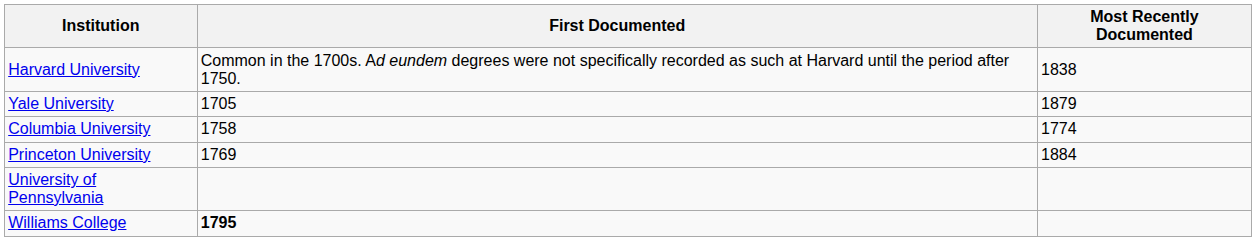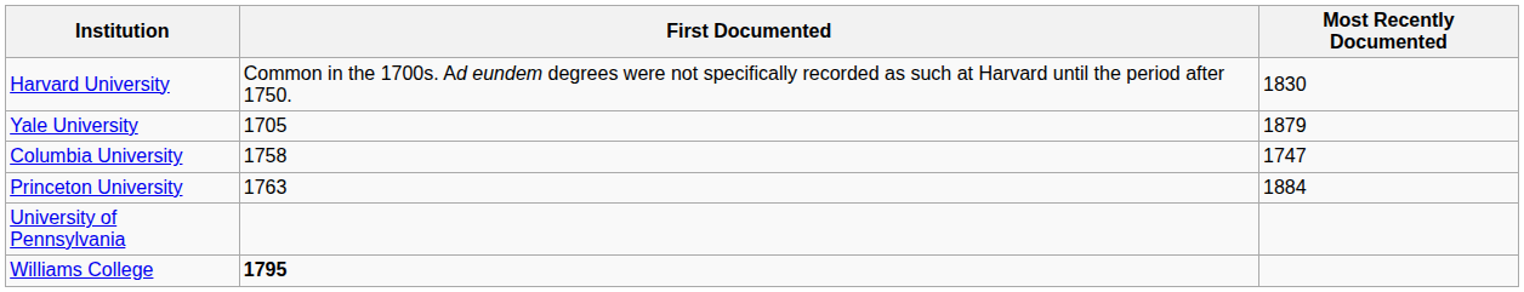 <table class="wikitable">
 <tr>
 <th>Institution</th>
 <th>First Documented</th>
 <th>Most Recently Documented</th>
 </tr>
 <tr>
 <td><a href='#'>Harvard University</a></td>
 <td>Common in the 1700s. A<em>d eundem</em> degrees were not specifically recorded as such at Harvard until the period after 1750.</td>
-<td>1838</td>
+<td>1830</td>
 </tr>
 <tr>
 <td><a href='#'>Yale University</a></td>
 <td>1705</td>
 <td>1879</td>
 </tr>
 <tr>
 <td><a href='#'>Columbia University</a></td>
 <td>1758</td>
-<td>1774</td>
+<td>1747</td>
 </tr>
 <tr>
 <td><a href='#'>Princeton University</a></td>
-<td>1769</td>
+<td>1763</td>
 <td>1884</td>
 </tr>
 <tr>
 <td><a href='#'>University of Pennsylvania</a></td>
 <td></td>
 <td></td>
 </tr>
 <tr>
 <td><a href='#'>Williams College</a></td>
 <td><strong>1795</strong></td>
 <td></td>
 </tr>
 </table>
